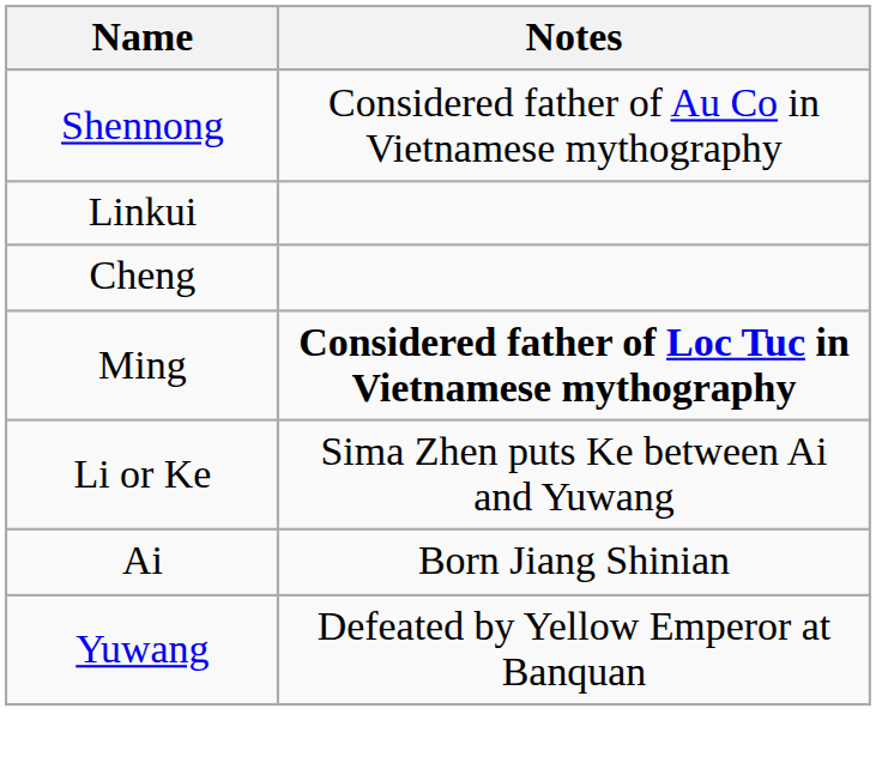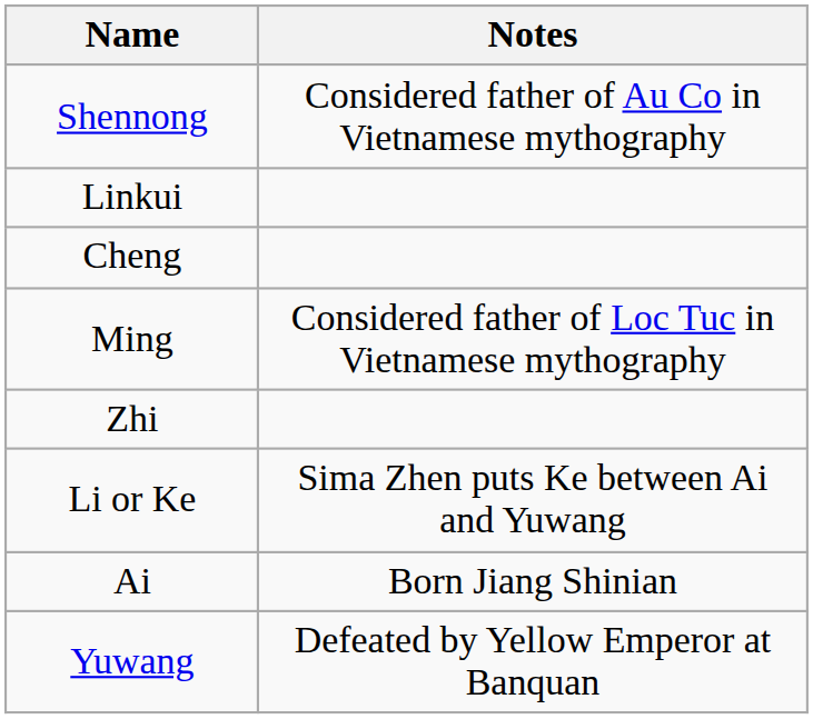 <table class="wikitable">
 <tr>
 <th width="100" bgcolor="#FFFF00" align="center">Name</th>
 <th width="225" bgcolor=green align="center">Notes</th>
 </tr>
 <tr align="center">
 <td><a href='#'>Shennong</a> </td>
 <td>Considered father of <a href='#'>Au Co</a> in Vietnamese mythography</td>
 </tr>
 <tr align="center">
 <td>Linkui </td>
 <td></td>
 </tr>
 <tr align="center">
 <td>Cheng </td>
 <td></td>
 </tr>
 <tr align="center">
 <td>Ming </td>
-<td><strong>Considered father of <a href='#'>Loc Tuc</a> in Vietnamese mythography</strong></td>
+<td>Considered father of <a href='#'>Loc Tuc</a> in Vietnamese mythography</td>
+</tr>
+<tr align="center">
+<td>Zhi </td>
+<td></td>
 </tr>
 <tr align="center">
 <td>Li  or Ke </td>
 <td>Sima Zhen puts Ke between Ai and Yuwang</td>
 </tr>
 <tr align="center">
 <td>Ai </td>
 <td>Born Jiang Shinian </td>
 </tr>
 <tr align="center">
 <td><a href='#'>Yuwang</a> </td>
 <td>Defeated by Yellow Emperor at Banquan</td>
 </tr>
 </table>
